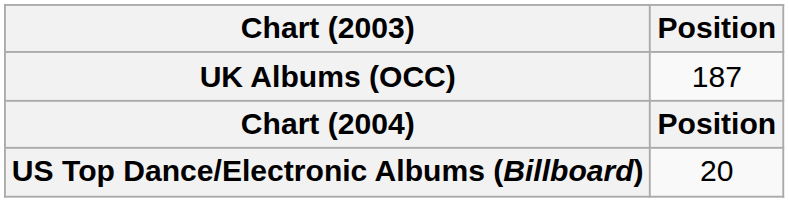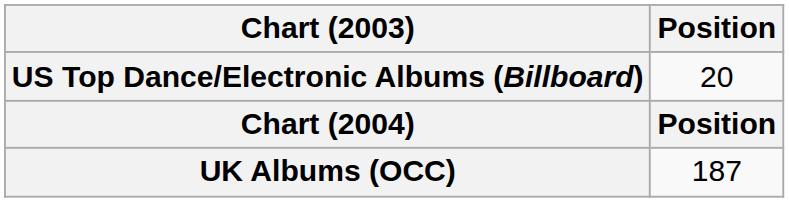 <table class="wikitable plainrowheaders" style="text-align:center">
 <tr>
 <th scope="col">Chart (2003)</th>
 <th scope="col">Position</th>
 </tr>
 <tr>
-<th scope="row">UK Albums (OCC)</th>
-<td>187</td>
+<th scope="row">US Top Dance/Electronic Albums (<em>Billboard</em>)</th>
+<td>20</td>
 </tr>
 <tr>
 <th scope="col">Chart (2004)</th>
 <th scope="col">Position</th>
 </tr>
 <tr>
-<th scope="row">US Top Dance/Electronic Albums (<em>Billboard</em>)</th>
-<td>20</td>
+<th scope="row">UK Albums (OCC)</th>
+<td>187</td>
 </tr>
 </table>
